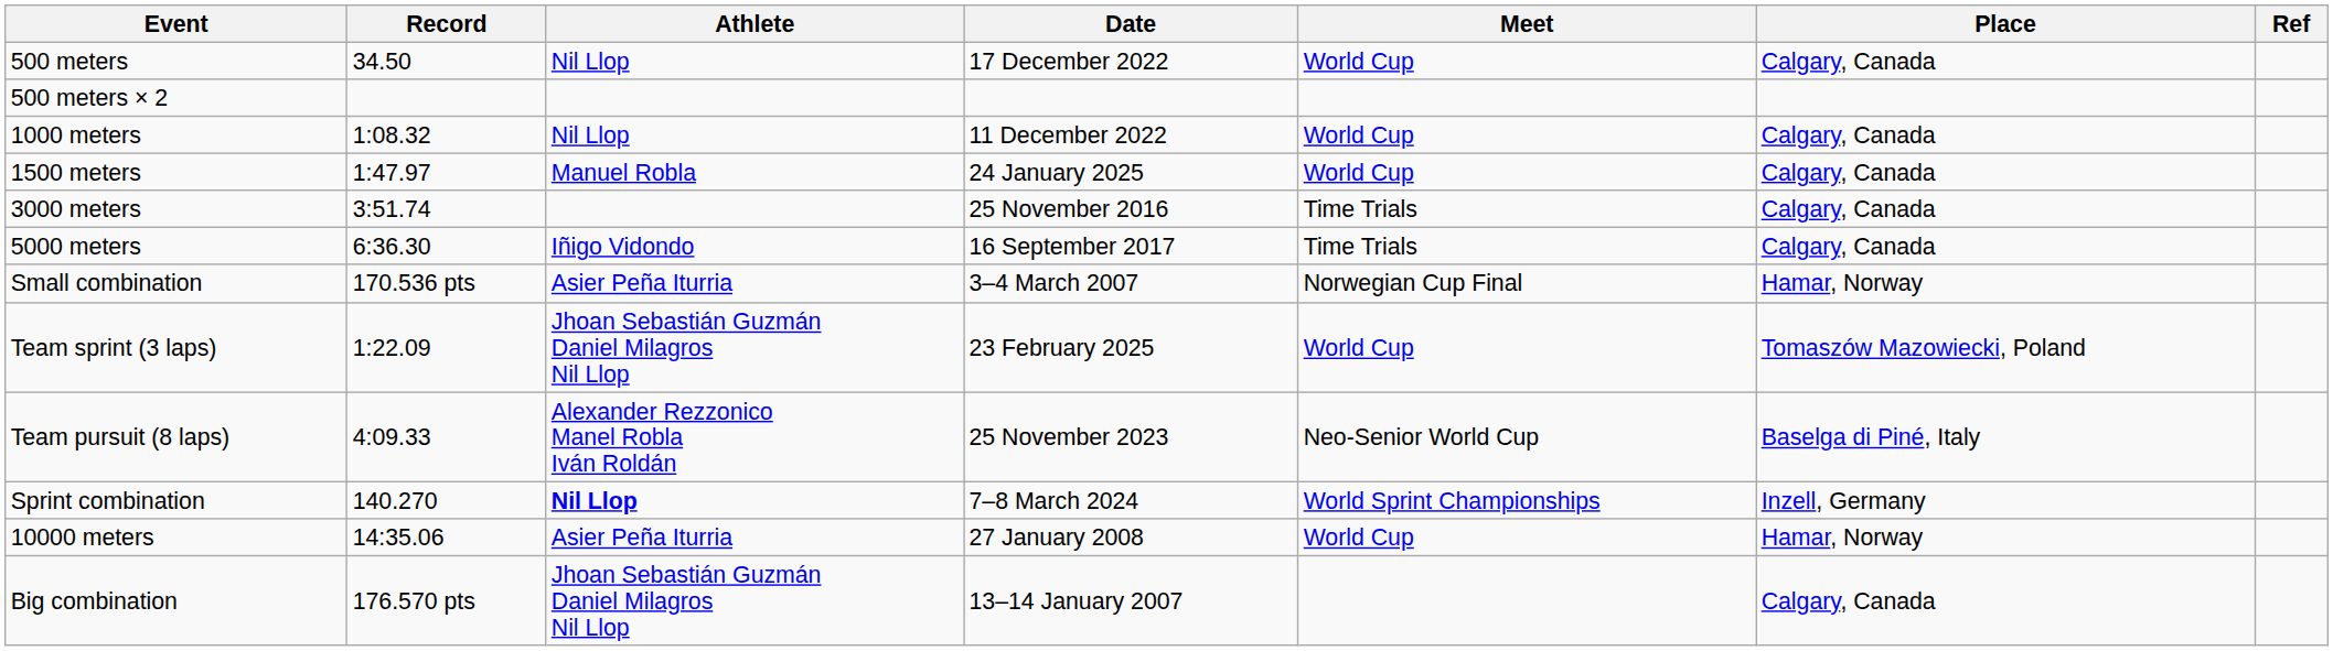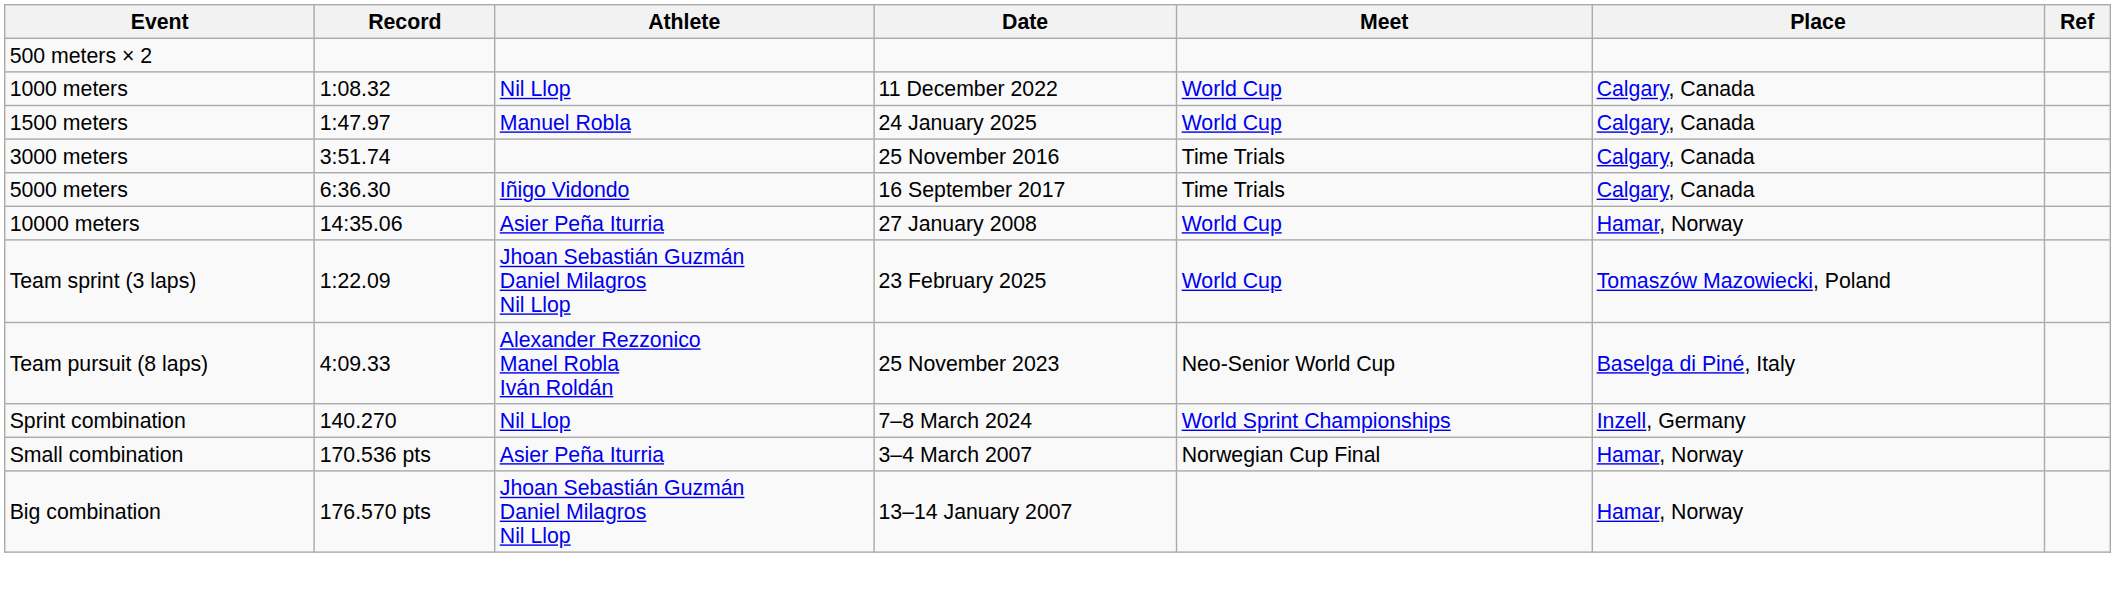 <table class="wikitable" style="font-size:95%; width: 95%;">
 <tr>
 <th>Event</th>
 <th>Record</th>
 <th>Athlete</th>
 <th>Date</th>
 <th>Meet</th>
 <th>Place</th>
 <th>Ref</th>
-</tr>
-<tr>
-<td>500 meters</td>
-<td>34.50</td>
-<td><a href='#'>Nil Llop</a></td>
-<td>17 December 2022</td>
-<td><a href='#'>World Cup</a></td>
-<td><a href='#'>Calgary</a>, Canada</td>
-<td></td>
 </tr>
 <tr>
 <td>500 meters × 2</td>
 <td></td>
 <td></td>
 <td></td>
 <td></td>
 <td></td>
 <td></td>
 </tr>
 <tr>
 <td>1000 meters</td>
 <td>1:08.32</td>
 <td><a href='#'>Nil Llop</a></td>
 <td>11 December 2022</td>
 <td><a href='#'>World Cup</a></td>
 <td><a href='#'>Calgary</a>, Canada</td>
 <td></td>
 </tr>
 <tr>
 <td>1500 meters</td>
 <td>1:47.97</td>
 <td><a href='#'>Manuel Robla</a></td>
 <td>24 January 2025</td>
 <td><a href='#'>World Cup</a></td>
 <td><a href='#'>Calgary</a>, Canada</td>
 <td></td>
 </tr>
 <tr>
 <td>3000 meters</td>
 <td>3:51.74</td>
 <td></td>
 <td>25 November 2016</td>
 <td>Time Trials</td>
 <td><a href='#'>Calgary</a>, Canada</td>
 <td></td>
 </tr>
 <tr>
 <td>5000 meters</td>
 <td>6:36.30</td>
 <td><a href='#'>Iñigo Vidondo</a></td>
 <td>16 September 2017</td>
 <td>Time Trials</td>
 <td><a href='#'>Calgary</a>, Canada</td>
 <td></td>
 </tr>
 <tr>
-<td>Small combination</td>
-<td>170.536 pts</td>
+<td>10000 meters</td>
+<td>14:35.06</td>
 <td><a href='#'>Asier Peña Iturria</a></td>
-<td>3–4 March 2007</td>
-<td>Norwegian Cup Final</td>
+<td>27 January 2008</td>
+<td><a href='#'>World Cup</a></td>
 <td><a href='#'>Hamar</a>, Norway</td>
 <td></td>
 </tr>
 <tr>
 <td>Team sprint (3 laps)</td>
 <td>1:22.09</td>
 <td><a href='#'>Jhoan Sebastián Guzmán</a><br><a href='#'>Daniel Milagros</a><br><a href='#'>Nil Llop</a></td>
 <td>23 February 2025</td>
 <td><a href='#'>World Cup</a></td>
 <td><a href='#'>Tomaszów Mazowiecki</a>, Poland</td>
 <td></td>
 </tr>
 <tr>
 <td>Team pursuit (8 laps)</td>
 <td>4:09.33</td>
 <td><a href='#'>Alexander Rezzonico</a><br><a href='#'>Manel Robla</a><br><a href='#'>Iván Roldán</a></td>
 <td>25 November 2023</td>
 <td>Neo-Senior World Cup</td>
 <td><a href='#'>Baselga di Piné</a>, Italy</td>
 <td></td>
 </tr>
 <tr>
 <td>Sprint combination</td>
 <td>140.270</td>
-<td><strong><a href='#'>Nil Llop</a></strong></td>
+<td><a href='#'>Nil Llop</a></td>
 <td>7–8 March 2024</td>
 <td><a href='#'>World Sprint Championships</a></td>
 <td><a href='#'>Inzell</a>, Germany</td>
 <td></td>
 </tr>
 <tr>
-<td>10000 meters</td>
-<td>14:35.06</td>
+<td>Small combination</td>
+<td>170.536 pts</td>
 <td><a href='#'>Asier Peña Iturria</a></td>
-<td>27 January 2008</td>
-<td><a href='#'>World Cup</a></td>
+<td>3–4 March 2007</td>
+<td>Norwegian Cup Final</td>
 <td><a href='#'>Hamar</a>, Norway</td>
 <td></td>
 </tr>
 <tr>
 <td>Big combination</td>
 <td>176.570 pts</td>
 <td><a href='#'>Jhoan Sebastián Guzmán</a><br><a href='#'>Daniel Milagros</a><br><a href='#'>Nil Llop</a></td>
 <td>13–14 January 2007</td>
 <td></td>
-<td><a href='#'>Calgary</a>, Canada</td>
+<td><a href='#'>Hamar</a>, Norway</td>
 <td></td>
 </tr>
 </table>
